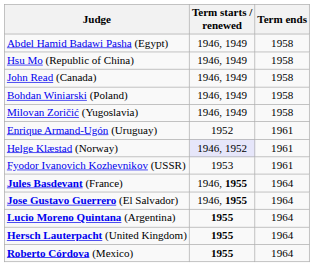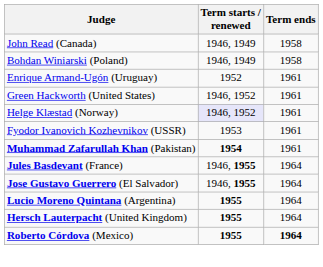 <table class="wikitable sortable" style="text-align:center">
 <tr>
 <th>Judge</th>
 <th>Term starts / <br> renewed</th>
 <th>Term ends</th>
-</tr>
-<tr>
-<td style="text-align:left"> <a href='#'>Abdel Hamid Badawi Pasha</a> (Egypt)</td>
-<td>1946, 1949</td>
-<td>1958</td>
-</tr>
-<tr>
-<td style="text-align:left"> <a href='#'>Hsu Mo</a> (Republic of China)</td>
-<td>1946, 1949</td>
-<td>1958</td>
 </tr>
 <tr>
 <td style="text-align:left"> <a href='#'>John Read</a> (Canada)</td>
 <td>1946, 1949</td>
 <td>1958</td>
 </tr>
 <tr>
 <td style="text-align:left"> <a href='#'>Bohdan Winiarski</a> (Poland)</td>
 <td>1946, 1949</td>
 <td>1958</td>
 </tr>
 <tr>
-<td style="text-align:left"> <a href='#'>Milovan Zoričić</a> (Yugoslavia)</td>
-<td>1946, 1949</td>
-<td>1958</td>
+<td style="text-align:left"> <a href='#'>Enrique Armand-Ugón</a> (Uruguay)</td>
+<td>1952</td>
+<td>1961</td>
 </tr>
 <tr>
-<td style="text-align:left"> <a href='#'>Enrique Armand-Ugón</a> (Uruguay)</td>
-<td>1952</td>
+<td style="text-align:left"> <a href='#'>Green Hackworth</a> (United States)</td>
+<td>1946, 1952</td>
 <td>1961</td>
 </tr>
 <tr>
 <td style="text-align:left"> <a href='#'>Helge Klæstad</a> (Norway)</td>
 <td style="background: lavender;">1946, 1952</td>
 <td>1961</td>
 </tr>
 <tr>
 <td style="text-align:left"> <a href='#'>Fyodor Ivanovich Kozhevnikov</a> (USSR)</td>
 <td>1953</td>
+<td>1961</td>
+</tr>
+<tr>
+<td style="text-align:left"> <strong><a href='#'>Muhammad Zafarullah Khan</a></strong> (Pakistan)</td>
+<td><strong>1954</strong> </td>
 <td>1961</td>
 </tr>
 <tr>
 <td style="text-align:left"> <strong><a href='#'>Jules Basdevant</a></strong> (France)</td>
 <td>1946, <strong>1955</strong></td>
 <td>1964</td>
 </tr>
 <tr>
 <td style="text-align:left"> <strong><a href='#'>Jose Gustavo Guerrero</a></strong> (El Salvador)</td>
 <td>1946, <strong>1955</strong></td>
 <td>1964</td>
 </tr>
 <tr>
 <td style="text-align:left"> <strong><a href='#'>Lucio Moreno Quintana</a></strong> (Argentina)</td>
 <td><strong>1955</strong></td>
 <td>1964</td>
 </tr>
 <tr>
 <td style="text-align:left"> <strong><a href='#'>Hersch Lauterpacht</a></strong> (United Kingdom)</td>
 <td><strong>1955</strong></td>
 <td>1964</td>
 </tr>
 <tr>
 <td style="text-align:left"> <strong><a href='#'>Roberto Córdova</a></strong> (Mexico)</td>
 <td><strong>1955</strong></td>
-<td>1964</td>
+<td><strong>1964</strong></td>
 </tr>
 </table>
